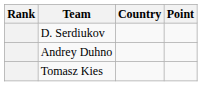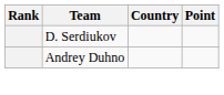 <table class="wikitable sortable">
 <tr>
 <th>Rank</th>
 <th>Team</th>
 <th>Country</th>
 <th>Point</th>
 </tr>
 <tr>
 <th></th>
 <td>D. Serdiukov</td>
 <td></td>
 <td></td>
 </tr>
 <tr>
 <th></th>
 <td>Andrey Duhno</td>
 <td></td>
 <td></td>
 </tr>
-<tr>
-<th></th>
-<td>Tomasz Kies</td>
-<td></td>
-<td></td>
-</tr>
 </table>
